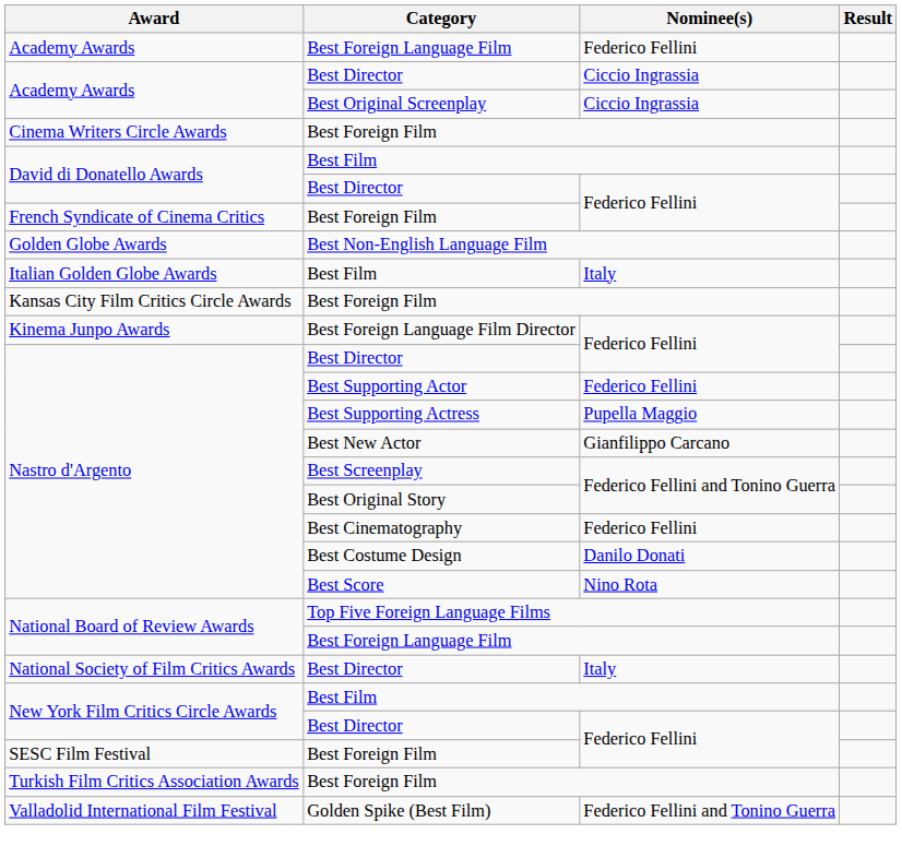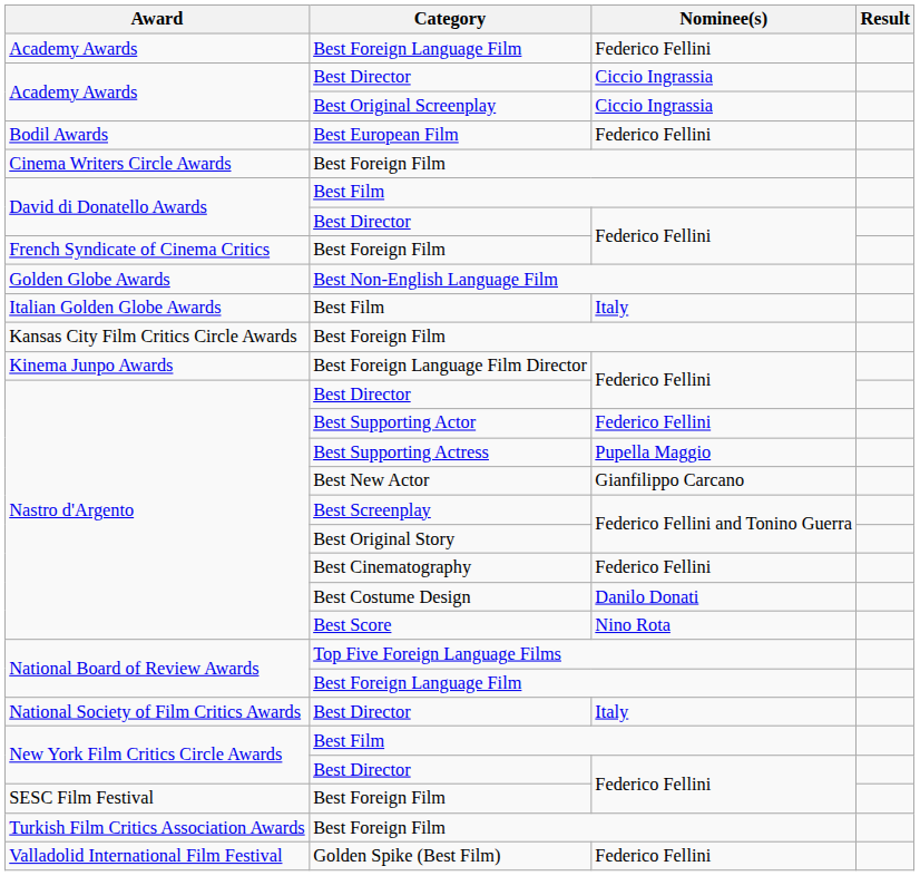 <table class="wikitable plainrowheaders">
 <tr>
 <th>Award</th>
 <th>Category</th>
 <th>Nominee(s)</th>
 <th>Result</th>
 </tr>
 <tr>
 <td><a href='#'>Academy Awards </a></td>
 <td><a href='#'>Best Foreign Language Film</a></td>
 <td>Federico Fellini</td>
 <td></td>
 </tr>
 <tr>
 <td rowspan="2"><a href='#'>Academy Awards </a></td>
 <td><a href='#'>Best Director</a></td>
 <td><a href='#'>Ciccio Ingrassia</a></td>
 <td></td>
 </tr>
 <tr>
 <td><a href='#'>Best Original Screenplay</a></td>
 <td><a href='#'>Ciccio Ingrassia</a></td>
+<td></td>
+</tr>
+<tr>
+<td><a href='#'>Bodil Awards</a></td>
+<td><a href='#'>Best European Film</a></td>
+<td>Federico Fellini</td>
 <td></td>
 </tr>
 <tr>
 <td><a href='#'>Cinema Writers Circle Awards</a></td>
 <td colspan="2">Best Foreign Film</td>
 <td></td>
 </tr>
 <tr>
 <td rowspan="2"><a href='#'>David di Donatello Awards</a></td>
 <td colspan="2"><a href='#'>Best Film</a></td>
 <td></td>
 </tr>
 <tr>
 <td><a href='#'>Best Director</a></td>
 <td rowspan="2">Federico Fellini</td>
 <td></td>
 </tr>
 <tr>
 <td><a href='#'>French Syndicate of Cinema Critics</a></td>
 <td>Best Foreign Film</td>
 <td></td>
 </tr>
 <tr>
 <td><a href='#'>Golden Globe Awards</a></td>
 <td colspan="2"><a href='#'>Best Non-English Language Film</a></td>
 <td></td>
 </tr>
 <tr>
 <td><a href='#'>Italian Golden Globe Awards</a></td>
 <td>Best Film</td>
 <td><a href='#'>Italy</a></td>
 <td></td>
 </tr>
 <tr>
 <td>Kansas City Film Critics Circle Awards</td>
 <td colspan="2">Best Foreign Film</td>
 <td></td>
 </tr>
 <tr>
 <td><a href='#'>Kinema Junpo Awards</a></td>
 <td>Best Foreign Language Film Director</td>
 <td rowspan="2">Federico Fellini</td>
 <td></td>
 </tr>
 <tr>
 <td rowspan="9"><a href='#'>Nastro d'Argento</a></td>
 <td><a href='#'>Best Director</a></td>
 <td></td>
 </tr>
 <tr>
 <td><a href='#'>Best Supporting Actor</a></td>
 <td><a href='#'>Federico Fellini</a></td>
 <td></td>
 </tr>
 <tr>
 <td><a href='#'>Best Supporting Actress</a></td>
 <td><a href='#'>Pupella Maggio</a></td>
 <td></td>
 </tr>
 <tr>
 <td>Best New Actor</td>
 <td>Gianfilippo Carcano</td>
 <td></td>
 </tr>
 <tr>
 <td><a href='#'>Best Screenplay</a></td>
 <td rowspan="2">Federico Fellini and Tonino Guerra</td>
 <td></td>
 </tr>
 <tr>
 <td>Best Original Story</td>
 <td></td>
 </tr>
 <tr>
 <td>Best Cinematography</td>
 <td>Federico Fellini</td>
 <td></td>
 </tr>
 <tr>
 <td>Best Costume Design</td>
 <td><a href='#'>Danilo Donati</a></td>
 <td></td>
 </tr>
 <tr>
 <td><a href='#'>Best Score</a></td>
 <td><a href='#'>Nino Rota</a></td>
 <td></td>
 </tr>
 <tr>
 <td rowspan="2"><a href='#'>National Board of Review Awards</a></td>
 <td colspan="2"><a href='#'>Top Five Foreign Language Films</a></td>
 <td></td>
 </tr>
 <tr>
 <td colspan="2"><a href='#'>Best Foreign Language Film</a></td>
 <td></td>
 </tr>
 <tr>
 <td><a href='#'>National Society of Film Critics Awards</a></td>
 <td><a href='#'>Best Director</a></td>
 <td><a href='#'>Italy</a></td>
 <td></td>
 </tr>
 <tr>
 <td rowspan="2"><a href='#'>New York Film Critics Circle Awards</a></td>
 <td colspan="2"><a href='#'>Best Film</a></td>
 <td></td>
 </tr>
 <tr>
 <td><a href='#'>Best Director</a></td>
 <td rowspan="2">Federico Fellini</td>
 <td></td>
 </tr>
 <tr>
 <td>SESC Film Festival</td>
 <td>Best Foreign Film</td>
 <td></td>
 </tr>
 <tr>
 <td><a href='#'>Turkish Film Critics Association Awards</a></td>
 <td colspan="2">Best Foreign Film</td>
 <td></td>
 </tr>
 <tr>
 <td><a href='#'>Valladolid International Film Festival</a></td>
 <td>Golden Spike (Best Film)</td>
-<td>Federico Fellini and <a href='#'>Tonino Guerra</a></td>
+<td>Federico Fellini</td>
 <td></td>
 </tr>
 </table>
